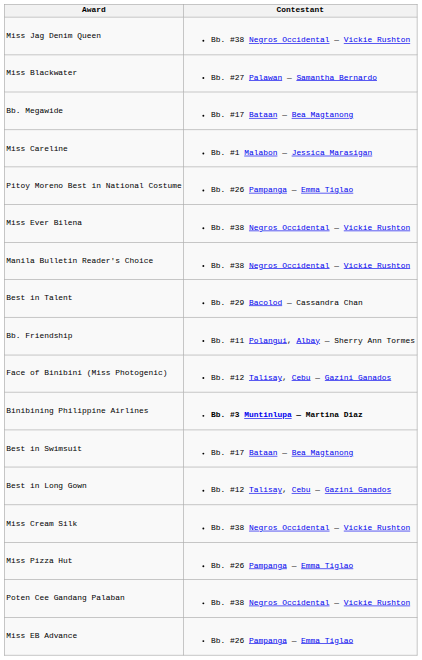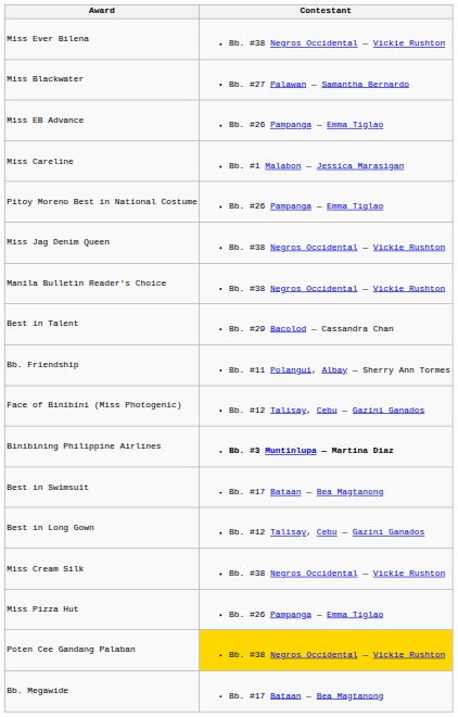 <table class="wikitable sortable" style="font-size:95%;">
 <tr>
 <th>Award</th>
 <th>Contestant</th>
 </tr>
 <tr>
-<td>Miss Jag Denim Queen</td>
+<td>Miss Ever Bilena</td>
 <td><br><ul><li>Bb. #38 <a href='#'>Negros Occidental</a> — <a href='#'>Vickie Rushton</a></li></ul></td>
 </tr>
 <tr>
 <td>Miss Blackwater</td>
 <td><br><ul><li>Bb. #27 <a href='#'>Palawan</a> — <a href='#'>Samantha Bernardo</a></li></ul></td>
 </tr>
 <tr>
-<td>Bb. Megawide</td>
-<td><br><ul><li>Bb. #17 <a href='#'>Bataan</a> — <a href='#'>Bea Magtanong</a></li></ul></td>
+<td>Miss EB Advance</td>
+<td><br><ul><li>Bb. #26 <a href='#'>Pampanga</a> — <a href='#'>Emma Tiglao</a></li></ul></td>
 </tr>
 <tr>
 <td>Miss Careline</td>
 <td><br><ul><li>Bb. #1 <a href='#'>Malabon</a> — <a href='#'>Jessica Marasigan</a></li></ul></td>
 </tr>
 <tr>
 <td>Pitoy Moreno Best in National Costume</td>
 <td><br><ul><li>Bb. #26 <a href='#'>Pampanga</a> — <a href='#'>Emma Tiglao</a></li></ul></td>
 </tr>
 <tr>
-<td>Miss Ever Bilena</td>
+<td>Miss Jag Denim Queen</td>
 <td><br><ul><li>Bb. #38 <a href='#'>Negros Occidental</a> — <a href='#'>Vickie Rushton</a></li></ul></td>
 </tr>
 <tr>
 <td>Manila Bulletin Reader's Choice</td>
 <td><br><ul><li>Bb. #38 <a href='#'>Negros Occidental</a> — <a href='#'>Vickie Rushton</a></li></ul></td>
 </tr>
 <tr>
 <td>Best in Talent</td>
 <td><br><ul><li>Bb. #29 <a href='#'>Bacolod</a> — Cassandra Chan</li></ul></td>
 </tr>
 <tr>
 <td>Bb. Friendship</td>
 <td><br><ul><li>Bb. #11 <a href='#'>Polangui</a>, <a href='#'>Albay</a> — Sherry Ann Tormes</li></ul></td>
 </tr>
 <tr>
 <td>Face of Binibini (Miss Photogenic)</td>
 <td><br><ul><li>Bb. #12 <a href='#'>Talisay</a>, <a href='#'>Cebu</a> — <a href='#'>Gazini Ganados</a></li></ul></td>
 </tr>
 <tr>
 <td>Binibining Philippine Airlines</td>
 <td><strong><br><ul><li>Bb. #3 <a href='#'>Muntinlupa</a> — Martina Diaz</li></ul></strong></td>
 </tr>
 <tr>
 <td>Best in Swimsuit</td>
 <td><br><ul><li>Bb. #17 <a href='#'>Bataan</a> — <a href='#'>Bea Magtanong</a></li></ul></td>
 </tr>
 <tr>
 <td>Best in Long Gown</td>
 <td><br><ul><li>Bb. #12 <a href='#'>Talisay</a>, <a href='#'>Cebu</a> — <a href='#'>Gazini Ganados</a></li></ul></td>
 </tr>
 <tr>
 <td>Miss Cream Silk</td>
 <td><br><ul><li>Bb. #38 <a href='#'>Negros Occidental</a> — <a href='#'>Vickie Rushton</a></li></ul></td>
 </tr>
 <tr>
 <td>Miss Pizza Hut</td>
 <td><br><ul><li>Bb. #26 <a href='#'>Pampanga</a> — <a href='#'>Emma Tiglao</a></li></ul></td>
 </tr>
 <tr>
 <td>Poten Cee Gandang Palaban</td>
-<td><br><ul><li>Bb. #38 <a href='#'>Negros Occidental</a> — <a href='#'>Vickie Rushton</a></li></ul></td>
+<td style="background: gold;"><br><ul><li>Bb. #38 <a href='#'>Negros Occidental</a> — <a href='#'>Vickie Rushton</a></li></ul></td>
 </tr>
 <tr>
-<td>Miss EB Advance</td>
-<td><br><ul><li>Bb. #26 <a href='#'>Pampanga</a> — <a href='#'>Emma Tiglao</a></li></ul></td>
+<td>Bb. Megawide</td>
+<td><br><ul><li>Bb. #17 <a href='#'>Bataan</a> — <a href='#'>Bea Magtanong</a></li></ul></td>
 </tr>
 </table>
